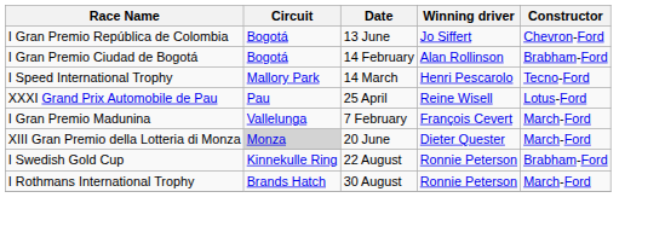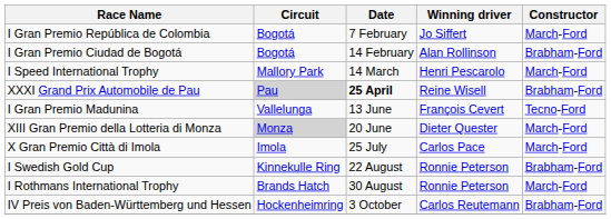 <table class="wikitable" style="font-size:95%">
 <tr>
 <th>Race Name</th>
 <th>Circuit</th>
 <th>Date</th>
 <th>Winning driver</th>
 <th>Constructor</th>
 </tr>
 <tr>
 <td> I Gran Premio República de Colombia</td>
 <td><a href='#'>Bogotá</a></td>
-<td>13 June</td>
+<td>7 February</td>
 <td> <a href='#'>Jo Siffert</a></td>
-<td> <a href='#'>Chevron</a>-<a href='#'>Ford</a></td>
+<td> <a href='#'>March</a>-<a href='#'>Ford</a></td>
 </tr>
 <tr>
 <td> I Gran Premio Ciudad de Bogotá</td>
 <td><a href='#'>Bogotá</a></td>
 <td>14 February</td>
 <td> <a href='#'>Alan Rollinson</a></td>
 <td> <a href='#'>Brabham</a>-<a href='#'>Ford</a></td>
 </tr>
 <tr>
 <td> I Speed International Trophy</td>
 <td><a href='#'>Mallory Park</a></td>
 <td>14 March</td>
 <td> <a href='#'>Henri Pescarolo</a></td>
-<td> <a href='#'>Tecno</a>-<a href='#'>Ford</a></td>
+<td> <a href='#'>March</a>-<a href='#'>Ford</a></td>
 </tr>
 <tr>
 <td> XXXI <a href='#'>Grand Prix Automobile de Pau</a></td>
-<td><a href='#'>Pau</a></td>
-<td>25 April</td>
+<td style="background: lightgrey;"><a href='#'>Pau</a></td>
+<td><strong>25 April</strong></td>
 <td> <a href='#'>Reine Wisell</a></td>
-<td> <a href='#'>Lotus</a>-<a href='#'>Ford</a></td>
+<td> <a href='#'>Brabham</a>-<a href='#'>Ford</a></td>
 </tr>
 <tr>
 <td> I Gran Premio Madunina</td>
 <td><a href='#'>Vallelunga</a></td>
-<td>7 February</td>
+<td>13 June</td>
 <td> <a href='#'>François Cevert</a></td>
-<td> <a href='#'>March</a>-<a href='#'>Ford</a></td>
+<td> <a href='#'>Tecno</a>-<a href='#'>Ford</a></td>
 </tr>
 <tr>
 <td> XIII Gran Premio della Lotteria di Monza</td>
 <td style="background: lightgrey;"><a href='#'>Monza</a></td>
 <td>20 June</td>
 <td> <a href='#'>Dieter Quester</a></td>
+<td> <a href='#'>March</a>-<a href='#'>Ford</a></td>
+</tr>
+<tr>
+<td> X Gran Premio Città di Imola</td>
+<td><a href='#'>Imola</a></td>
+<td>25 July</td>
+<td> <a href='#'>Carlos Pace</a></td>
 <td> <a href='#'>March</a>-<a href='#'>Ford</a></td>
 </tr>
 <tr>
 <td> I Swedish Gold Cup</td>
 <td><a href='#'>Kinnekulle Ring</a></td>
 <td>22 August</td>
 <td> <a href='#'>Ronnie Peterson</a></td>
 <td> <a href='#'>Brabham</a>-<a href='#'>Ford</a></td>
 </tr>
 <tr>
 <td> I Rothmans International Trophy</td>
 <td><a href='#'>Brands Hatch</a></td>
 <td>30 August</td>
 <td> <a href='#'>Ronnie Peterson</a></td>
 <td> <a href='#'>March</a>-<a href='#'>Ford</a></td>
 </tr>
 <tr>
+<td> IV Preis von Baden-Württemberg und Hessen</td>
+<td><a href='#'>Hockenheimring</a></td>
+<td>3 October</td>
+<td> <a href='#'>Carlos Reutemann</a></td>
+<td> <a href='#'>Brabham</a>-<a href='#'>Ford</a></td>
+</tr>
+<tr>
 </tr>
 </table>
